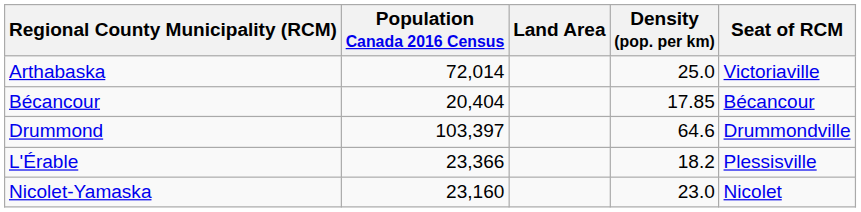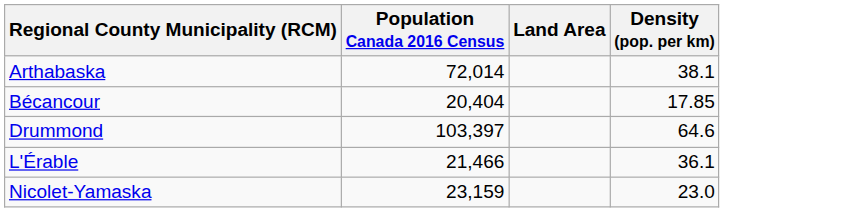 <table class="wikitable sortable" | style="text-align: right">
 <tr>
 <th align="center">Regional County Municipality (RCM)</th>
 <th align="center">Population<br><small><a href='#'>Canada 2016 Census</a></small></th>
 <th align="center">Land Area</th>
 <th align="center">Density<br><small>(pop. per km)</small></th>
-<th align="center">Seat of RCM</th>
 </tr>
 <tr>
 <td align="left"><a href='#'>Arthabaska</a></td>
 <td>72,014</td>
 <td></td>
-<td>25.0</td>
-<td align="left"><a href='#'>Victoriaville</a></td>
+<td>38.1</td>
 </tr>
 <tr>
 <td align="left"><a href='#'>Bécancour</a></td>
 <td>20,404</td>
 <td></td>
 <td>17.85</td>
-<td align="left"><a href='#'>Bécancour</a></td>
 </tr>
 <tr>
 <td align="left"><a href='#'>Drummond</a></td>
 <td>103,397</td>
 <td></td>
 <td>64.6</td>
-<td align="left"><a href='#'>Drummondville</a></td>
 </tr>
 <tr>
 <td align="left"><a href='#'>L'Érable</a></td>
-<td>23,366</td>
+<td>21,466</td>
 <td></td>
-<td>18.2</td>
-<td align="left"><a href='#'>Plessisville</a></td>
+<td>36.1</td>
 </tr>
 <tr>
 <td align="left"><a href='#'>Nicolet-Yamaska</a></td>
-<td>23,160</td>
+<td>23,159</td>
 <td></td>
 <td>23.0</td>
-<td align="left"><a href='#'>Nicolet</a></td>
 </tr>
 </table>
